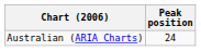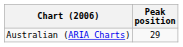 <table class="wikitable">
 <tr>
 <th>Chart (2006)</th>
 <th>Peak<br>position</th>
 </tr>
 <tr>
 <td>Australian (<a href='#'>ARIA Charts</a>)</td>
-<td align="center">24</td>
+<td align="center">29</td>
 </tr>
 </table>
